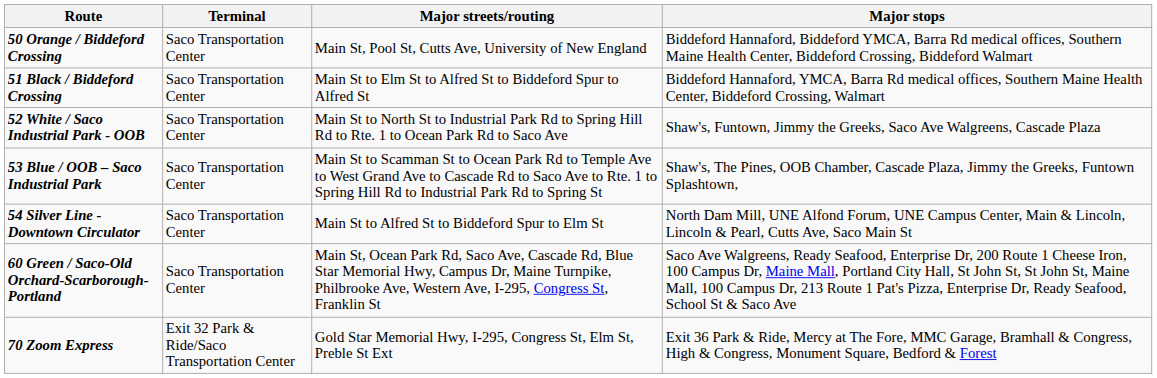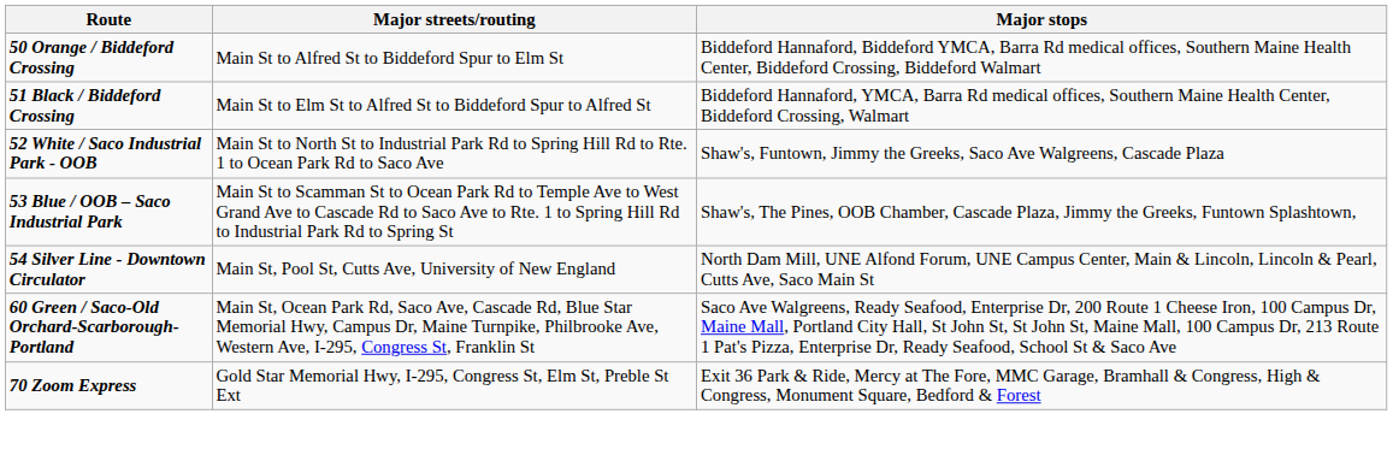 <table class="wikitable">
 <tr>
 <th>Route</th>
-<th>Terminal</th>
 <th>Major streets/routing</th>
 <th>Major stops</th>
 </tr>
 <tr>
 <td><strong><em>50 Orange / Biddeford Crossing</em></strong></td>
-<td>Saco  Transportation Center</td>
-<td>Main St, Pool St, Cutts Ave, University of New England</td>
+<td>Main St to Alfred St to Biddeford Spur to Elm St</td>
 <td>Biddeford Hannaford, Biddeford YMCA, Barra Rd medical offices, Southern Maine Health Center, Biddeford Crossing, Biddeford Walmart</td>
 </tr>
 <tr>
 <td><strong><em>51 Black / Biddeford Crossing</em></strong></td>
-<td>Saco  Transportation Center</td>
 <td>Main St to Elm St to Alfred St to Biddeford Spur to Alfred St</td>
 <td>Biddeford  Hannaford, YMCA, Barra Rd medical offices, Southern Maine Health Center, Biddeford  Crossing, Walmart</td>
 </tr>
 <tr>
 <td><strong><em>52 White / Saco Industrial Park - OOB</em></strong></td>
-<td>Saco  Transportation Center</td>
 <td>Main St to North St to Industrial Park Rd to Spring Hill Rd to Rte. 1 to Ocean Park Rd to Saco Ave</td>
 <td>Shaw's, Funtown, Jimmy the Greeks, Saco Ave Walgreens, Cascade Plaza</td>
 </tr>
 <tr>
 <td><strong><em>53 Blue / OOB – Saco Industrial Park</em></strong></td>
-<td>Saco  Transportation Center</td>
 <td>Main St to Scamman St to Ocean Park Rd to Temple Ave to West Grand Ave to Cascade Rd to Saco Ave to Rte. 1 to Spring Hill Rd to Industrial Park Rd to Spring St</td>
 <td>Shaw's, The Pines, OOB Chamber, Cascade Plaza, Jimmy the Greeks, Funtown Splashtown,</td>
 </tr>
 <tr>
 <td><strong><em>54 Silver Line - Downtown Circulator</em></strong></td>
-<td>Saco  Transportation Center</td>
-<td>Main St to Alfred St to Biddeford Spur to Elm St</td>
+<td>Main St, Pool St, Cutts Ave, University of New England</td>
 <td>North  Dam Mill, UNE Alfond Forum, UNE Campus Center, Main & Lincoln, Lincoln  & Pearl, Cutts Ave, Saco Main St</td>
 </tr>
 <tr>
 <td><strong><em>60 Green / Saco-Old Orchard-Scarborough-Portland</em></strong></td>
-<td>Saco  Transportation Center</td>
 <td>Main St, Ocean Park Rd, Saco Ave, Cascade Rd, Blue Star Memorial Hwy, Campus Dr, Maine Turnpike, Philbrooke Ave, Western Ave, I-295, <a href='#'>Congress St</a>, Franklin St </td>
 <td>Saco Ave Walgreens, Ready Seafood, Enterprise Dr, 200 Route 1 Cheese Iron, 100 Campus Dr, <a href='#'>Maine Mall</a>, Portland City Hall, St John St, St John St, Maine Mall, 100 Campus Dr, 213 Route 1 Pat's Pizza, Enterprise Dr, Ready Seafood, School St & Saco Ave</td>
 </tr>
 <tr>
 <td><strong><em>70 Zoom Express</em></strong></td>
-<td>Exit  32 Park & Ride/Saco Transportation Center</td>
 <td>Gold  Star Memorial Hwy, I-295, Congress St, Elm St, Preble St Ext </td>
 <td>Exit 36 Park & Ride, Mercy at The Fore, MMC Garage, Bramhall & Congress, High & Congress, Monument Square, Bedford & <a href='#'>Forest</a></td>
 </tr>
 </table>
